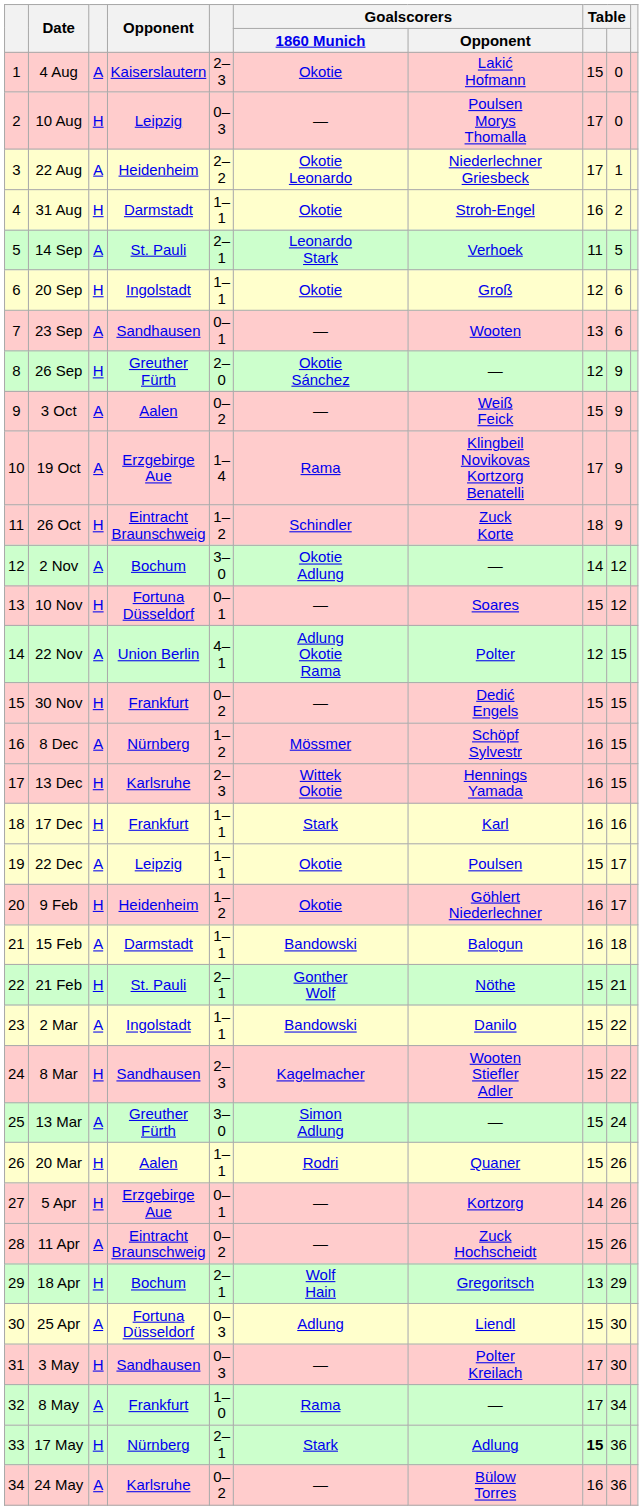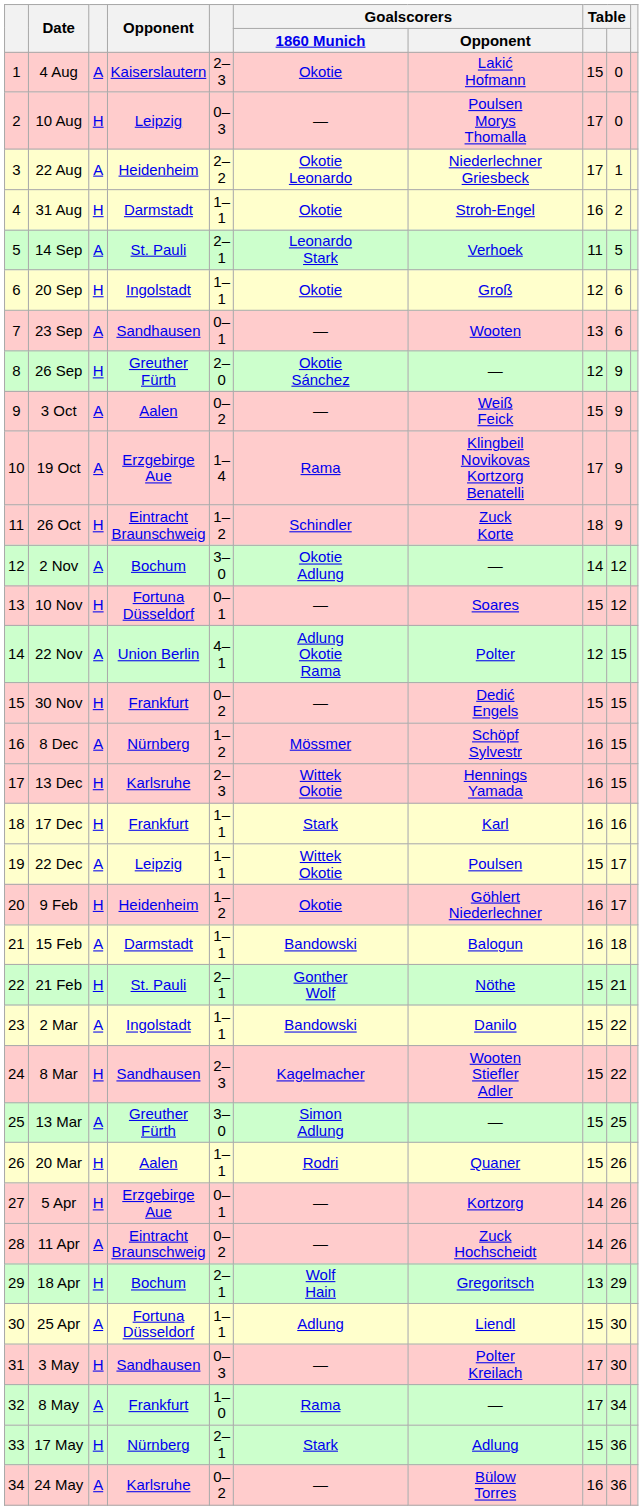 <table class="wikitable" Style="text-align: center;font-size:90%">
 <tr>
 <th rowspan="2"></th>
 <th rowspan="2" style="width:60px">Date</th>
 <th rowspan="2"></th>
 <th rowspan="2">Opponent</th>
 <th rowspan="2"><br></th>
 <th colspan="2">Goalscorers</th>
 <th colspan="2">Table</th>
 <th rowspan="2"></th>
 </tr>
 <tr>
 <th style="width:190px"><a href='#'>1860 Munich</a></th>
 <th style="width:190px">Opponent</th>
 <th></th>
 <th></th>
 </tr>
 <tr style="background:#fcc">
 <td>1</td>
 <td>4 Aug</td>
 <td><a href='#'>A</a></td>
 <td><a href='#'>Kaiserslautern</a></td>
 <td>2–3</td>
 <td><a href='#'>Okotie</a> </td>
 <td><a href='#'>Lakić</a> <br><a href='#'>Hofmann</a> </td>
 <td>15</td>
 <td>0</td>
 <td></td>
 </tr>
 <tr style="background:#fcc">
 <td>2</td>
 <td>10 Aug</td>
 <td><a href='#'>H</a></td>
 <td><a href='#'>Leipzig</a></td>
 <td>0–3</td>
 <td>—</td>
 <td><a href='#'>Poulsen</a> <br><a href='#'>Morys</a> <br><a href='#'>Thomalla</a> </td>
 <td>17</td>
 <td>0</td>
 <td></td>
 </tr>
 <tr style="background:#ffc">
 <td>3</td>
 <td>22 Aug</td>
 <td><a href='#'>A</a></td>
 <td><a href='#'>Heidenheim</a></td>
 <td>2–2</td>
 <td><a href='#'>Okotie</a> <br><a href='#'>Leonardo</a> </td>
 <td><a href='#'>Niederlechner</a> <br><a href='#'>Griesbeck</a> </td>
 <td>17</td>
 <td>1</td>
 <td></td>
 </tr>
 <tr style="background:#ffc">
 <td>4</td>
 <td>31 Aug</td>
 <td><a href='#'>H</a></td>
 <td><a href='#'>Darmstadt</a></td>
 <td>1–1</td>
 <td><a href='#'>Okotie</a> </td>
 <td><a href='#'>Stroh-Engel</a> </td>
 <td>16</td>
 <td>2</td>
 <td></td>
 </tr>
 <tr style="background:#cfc">
 <td>5</td>
 <td>14 Sep</td>
 <td><a href='#'>A</a></td>
 <td><a href='#'>St. Pauli</a></td>
 <td>2–1</td>
 <td><a href='#'>Leonardo</a> <br><a href='#'>Stark</a> </td>
 <td><a href='#'>Verhoek</a> </td>
 <td>11</td>
 <td>5</td>
 <td></td>
 </tr>
 <tr style="background:#ffc">
 <td>6</td>
 <td>20 Sep</td>
 <td><a href='#'>H</a></td>
 <td><a href='#'>Ingolstadt</a></td>
 <td>1–1</td>
 <td><a href='#'>Okotie</a> </td>
 <td><a href='#'>Groß</a> </td>
 <td>12</td>
 <td>6</td>
 <td></td>
 </tr>
 <tr style="background:#fcc">
 <td>7</td>
 <td>23 Sep</td>
 <td><a href='#'>A</a></td>
 <td><a href='#'>Sandhausen</a></td>
 <td>0–1</td>
 <td>—</td>
 <td><a href='#'>Wooten</a> </td>
 <td>13</td>
 <td>6</td>
 <td></td>
 </tr>
 <tr style="background:#cfc">
 <td>8</td>
 <td>26 Sep</td>
 <td><a href='#'>H</a></td>
 <td><a href='#'>Greuther Fürth</a></td>
 <td>2–0</td>
 <td><a href='#'>Okotie</a> <br><a href='#'>Sánchez</a> </td>
 <td>—</td>
 <td>12</td>
 <td>9</td>
 <td></td>
 </tr>
 <tr style="background:#fcc">
 <td>9</td>
 <td>3 Oct</td>
 <td><a href='#'>A</a></td>
 <td><a href='#'>Aalen</a></td>
 <td>0–2</td>
 <td>—</td>
 <td><a href='#'>Weiß</a> <br><a href='#'>Feick</a> </td>
 <td>15</td>
 <td>9</td>
 <td></td>
 </tr>
 <tr style="background:#fcc">
 <td>10</td>
 <td>19 Oct</td>
 <td><a href='#'>A</a></td>
 <td><a href='#'>Erzgebirge Aue</a></td>
 <td>1–4</td>
 <td><a href='#'>Rama</a> </td>
 <td><a href='#'>Klingbeil</a> <br><a href='#'>Novikovas</a> <br><a href='#'>Kortzorg</a> <br><a href='#'>Benatelli</a> </td>
 <td>17</td>
 <td>9</td>
 <td></td>
 </tr>
 <tr style="background:#fcc">
 <td>11</td>
 <td>26 Oct</td>
 <td><a href='#'>H</a></td>
 <td><a href='#'>Eintracht Braunschweig</a></td>
 <td>1–2</td>
 <td><a href='#'>Schindler</a> </td>
 <td><a href='#'>Zuck</a> <br><a href='#'>Korte</a> </td>
 <td>18</td>
 <td>9</td>
 <td></td>
 </tr>
 <tr style="background:#cfc">
 <td>12</td>
 <td>2 Nov</td>
 <td><a href='#'>A</a></td>
 <td><a href='#'>Bochum</a></td>
 <td>3–0</td>
 <td><a href='#'>Okotie</a> <br><a href='#'>Adlung</a> </td>
 <td>—</td>
 <td>14</td>
 <td>12</td>
 <td></td>
 </tr>
 <tr style="background:#fcc">
 <td>13</td>
 <td>10 Nov</td>
 <td><a href='#'>H</a></td>
 <td><a href='#'>Fortuna Düsseldorf</a></td>
 <td>0–1</td>
 <td>—</td>
 <td><a href='#'>Soares</a> </td>
 <td>15</td>
 <td>12</td>
 <td></td>
 </tr>
 <tr style="background:#cfc">
 <td>14</td>
 <td>22 Nov</td>
 <td><a href='#'>A</a></td>
 <td><a href='#'>Union Berlin</a></td>
 <td>4–1</td>
 <td><a href='#'>Adlung</a> <br><a href='#'>Okotie</a> <br><a href='#'>Rama</a> </td>
 <td><a href='#'>Polter</a> </td>
 <td>12</td>
 <td>15</td>
 <td></td>
 </tr>
 <tr style="background:#fcc">
 <td>15</td>
 <td>30 Nov</td>
 <td><a href='#'>H</a></td>
 <td><a href='#'>Frankfurt</a></td>
 <td>0–2</td>
 <td>—</td>
 <td><a href='#'>Dedić</a> <br><a href='#'>Engels</a> </td>
 <td>15</td>
 <td>15</td>
 <td></td>
 </tr>
 <tr style="background:#fcc">
 <td>16</td>
 <td>8 Dec</td>
 <td><a href='#'>A</a></td>
 <td><a href='#'>Nürnberg</a></td>
 <td>1–2</td>
 <td><a href='#'>Mössmer</a> </td>
 <td><a href='#'>Schöpf</a> <br><a href='#'>Sylvestr</a> </td>
 <td>16</td>
 <td>15</td>
 <td></td>
 </tr>
 <tr style="background:#fcc">
 <td>17</td>
 <td>13 Dec</td>
 <td><a href='#'>H</a></td>
 <td><a href='#'>Karlsruhe</a></td>
 <td>2–3</td>
 <td><a href='#'>Wittek</a> <br><a href='#'>Okotie</a> </td>
 <td><a href='#'>Hennings</a> <br><a href='#'>Yamada</a> </td>
 <td>16</td>
 <td>15</td>
 <td></td>
 </tr>
 <tr style="background:#ffc">
 <td>18</td>
 <td>17 Dec</td>
 <td><a href='#'>H</a></td>
 <td><a href='#'>Frankfurt</a></td>
 <td>1–1</td>
 <td><a href='#'>Stark</a> </td>
 <td><a href='#'>Karl</a> </td>
 <td>16</td>
 <td>16</td>
 <td></td>
 </tr>
 <tr style="background:#ffc">
 <td>19</td>
 <td>22 Dec</td>
 <td><a href='#'>A</a></td>
 <td><a href='#'>Leipzig</a></td>
 <td>1–1</td>
-<td><a href='#'>Okotie</a> </td>
+<td><a href='#'>Wittek</a> <br><a href='#'>Okotie</a> </td>
 <td><a href='#'>Poulsen</a> </td>
 <td>15</td>
 <td>17</td>
 <td></td>
 </tr>
 <tr style="background:#fcc">
 <td>20</td>
 <td>9 Feb</td>
 <td><a href='#'>H</a></td>
 <td><a href='#'>Heidenheim</a></td>
 <td>1–2</td>
 <td><a href='#'>Okotie</a> </td>
 <td><a href='#'>Göhlert</a> <br><a href='#'>Niederlechner</a> </td>
 <td>16</td>
 <td>17</td>
 <td></td>
 </tr>
 <tr style="background:#ffc">
 <td>21</td>
 <td>15 Feb</td>
 <td><a href='#'>A</a></td>
 <td><a href='#'>Darmstadt</a></td>
 <td>1–1</td>
 <td><a href='#'>Bandowski</a> </td>
 <td><a href='#'>Balogun</a> </td>
 <td>16</td>
 <td>18</td>
 <td></td>
 </tr>
 <tr style="background:#cfc">
 <td>22</td>
 <td>21 Feb</td>
 <td><a href='#'>H</a></td>
 <td><a href='#'>St. Pauli</a></td>
 <td>2–1</td>
 <td><a href='#'>Gonther</a> <br><a href='#'>Wolf</a> </td>
 <td><a href='#'>Nöthe</a> </td>
 <td>15</td>
 <td>21</td>
 <td></td>
 </tr>
 <tr style="background:#ffc">
 <td>23</td>
 <td>2 Mar</td>
 <td><a href='#'>A</a></td>
 <td><a href='#'>Ingolstadt</a></td>
 <td>1–1</td>
 <td><a href='#'>Bandowski</a> </td>
 <td><a href='#'>Danilo</a> </td>
 <td>15</td>
 <td>22</td>
 <td></td>
 </tr>
 <tr style="background:#fcc">
 <td>24</td>
 <td>8 Mar</td>
 <td><a href='#'>H</a></td>
 <td><a href='#'>Sandhausen</a></td>
 <td>2–3</td>
 <td><a href='#'>Kagelmacher</a> </td>
 <td><a href='#'>Wooten</a> <br><a href='#'>Stiefler</a> <br><a href='#'>Adler</a> </td>
 <td>15</td>
 <td>22</td>
 <td></td>
 </tr>
 <tr style="background:#cfc">
 <td>25</td>
 <td>13 Mar</td>
 <td><a href='#'>A</a></td>
 <td><a href='#'>Greuther Fürth</a></td>
 <td>3–0</td>
 <td><a href='#'>Simon</a> <br><a href='#'>Adlung</a> </td>
 <td>—</td>
 <td>15</td>
-<td>24</td>
+<td>25</td>
 <td></td>
 </tr>
 <tr style="background:#ffc">
 <td>26</td>
 <td>20 Mar</td>
 <td><a href='#'>H</a></td>
 <td><a href='#'>Aalen</a></td>
 <td>1–1</td>
 <td><a href='#'>Rodri</a> </td>
 <td><a href='#'>Quaner</a> </td>
 <td>15</td>
 <td>26</td>
 <td></td>
 </tr>
 <tr style="background:#fcc">
 <td>27</td>
 <td>5 Apr</td>
 <td><a href='#'>H</a></td>
 <td><a href='#'>Erzgebirge Aue</a></td>
 <td>0–1</td>
 <td>—</td>
 <td><a href='#'>Kortzorg</a> </td>
 <td>14</td>
 <td>26</td>
 <td></td>
 </tr>
 <tr style="background:#fcc">
 <td>28</td>
 <td>11 Apr</td>
 <td><a href='#'>A</a></td>
 <td><a href='#'>Eintracht Braunschweig</a></td>
 <td>0–2</td>
 <td>—</td>
 <td><a href='#'>Zuck</a> <br><a href='#'>Hochscheidt</a> </td>
-<td>15</td>
+<td>14</td>
 <td>26</td>
 <td></td>
 </tr>
 <tr style="background:#cfc">
 <td>29</td>
 <td>18 Apr</td>
 <td><a href='#'>H</a></td>
 <td><a href='#'>Bochum</a></td>
 <td>2–1</td>
 <td><a href='#'>Wolf</a> <br><a href='#'>Hain</a> </td>
 <td><a href='#'>Gregoritsch</a> </td>
 <td>13</td>
 <td>29</td>
 <td></td>
 </tr>
 <tr style="background:#ffc">
 <td>30</td>
 <td>25 Apr</td>
 <td><a href='#'>A</a></td>
 <td><a href='#'>Fortuna Düsseldorf</a></td>
-<td>0–3</td>
+<td>1–1</td>
 <td><a href='#'>Adlung</a> </td>
 <td><a href='#'>Liendl</a> </td>
 <td>15</td>
 <td>30</td>
 <td></td>
 </tr>
 <tr style="background:#fcc">
 <td>31</td>
 <td>3 May</td>
 <td><a href='#'>H</a></td>
 <td><a href='#'>Sandhausen</a></td>
 <td>0–3</td>
 <td>—</td>
 <td><a href='#'>Polter</a> <br><a href='#'>Kreilach</a> </td>
 <td>17</td>
 <td>30</td>
 <td></td>
 </tr>
 <tr style="background:#cfc">
 <td>32</td>
 <td>8 May</td>
 <td><a href='#'>A</a></td>
 <td><a href='#'>Frankfurt</a></td>
 <td>1–0</td>
 <td><a href='#'>Rama</a> </td>
 <td>—</td>
 <td>17</td>
 <td>34</td>
 <td></td>
 </tr>
 <tr style="background:#cfc">
 <td>33</td>
 <td>17 May</td>
 <td><a href='#'>H</a></td>
 <td><a href='#'>Nürnberg</a></td>
 <td>2–1</td>
 <td><a href='#'>Stark</a> </td>
 <td><a href='#'>Adlung</a> </td>
-<td><strong>15</strong></td>
+<td>15</td>
 <td>36</td>
 <td></td>
 </tr>
 <tr style="background:#fcc">
 <td>34</td>
 <td>24 May</td>
 <td><a href='#'>A</a></td>
 <td><a href='#'>Karlsruhe</a></td>
 <td>0–2</td>
 <td>—</td>
 <td><a href='#'>Bülow</a> <br><a href='#'>Torres</a> </td>
 <td>16</td>
 <td>36</td>
 <td></td>
 </tr>
 </table>
